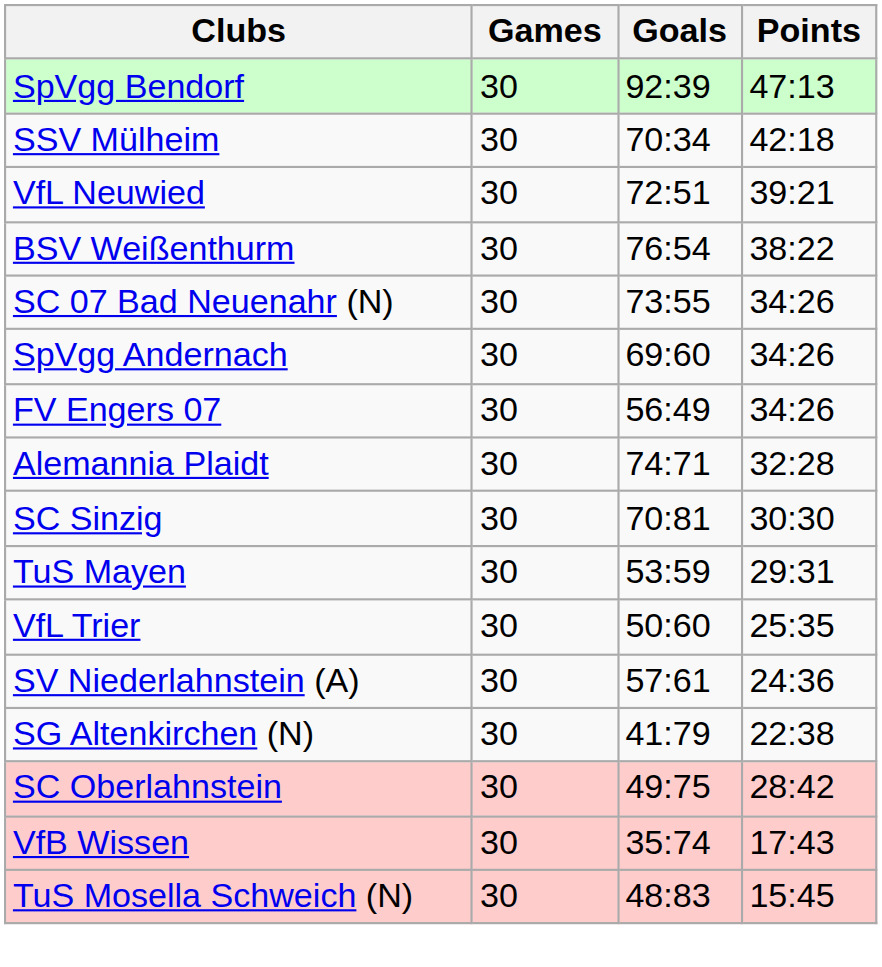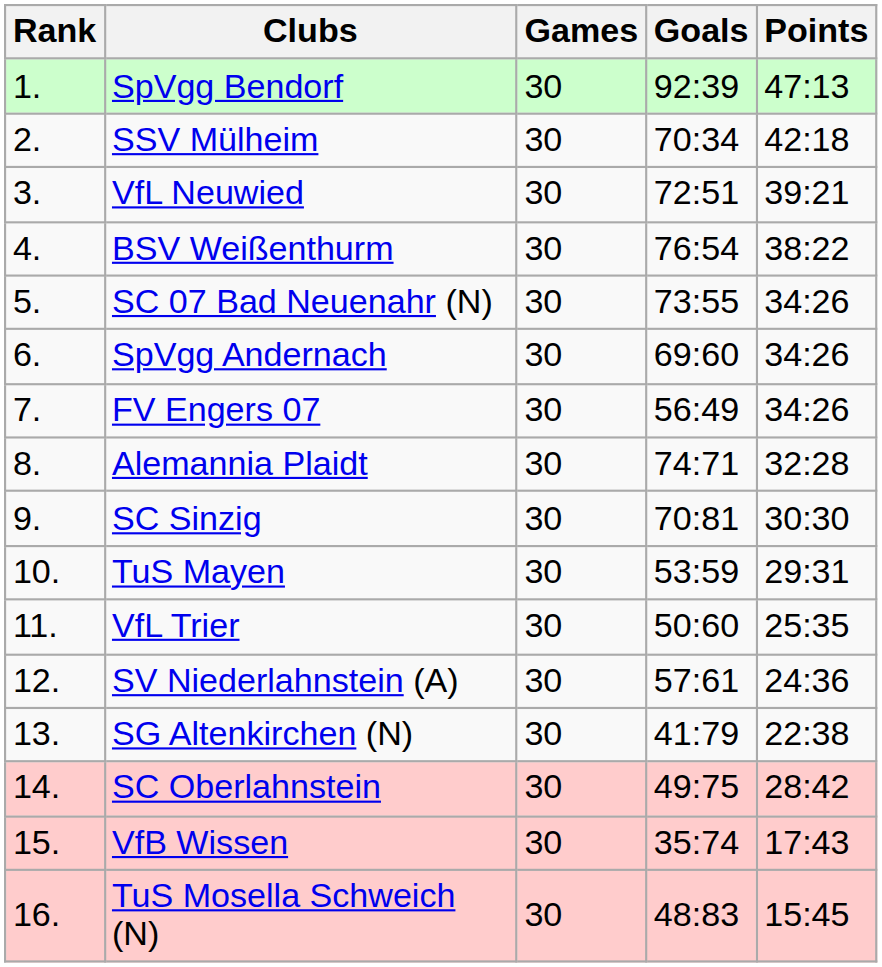 <table class="wikitable" style="width:410px;">
 <tr>
+<th>Rank</th>
 <th>Clubs</th>
 <th>Games</th>
 <th>Goals</th>
 <th>Points</th>
 </tr>
 <tr bgcolor="ccffcc">
+<td>1.</td>
 <td><a href='#'>SpVgg Bendorf</a></td>
 <td>30</td>
 <td>92:39</td>
 <td>47:13</td>
 </tr>
 <tr>
+<td>2.</td>
 <td><a href='#'>SSV Mülheim</a></td>
 <td>30</td>
 <td>70:34</td>
 <td>42:18</td>
 </tr>
 <tr>
+<td>3.</td>
 <td><a href='#'>VfL Neuwied</a></td>
 <td>30</td>
 <td>72:51</td>
 <td>39:21</td>
 </tr>
 <tr>
+<td>4.</td>
 <td><a href='#'>BSV Weißenthurm</a></td>
 <td>30</td>
 <td>76:54</td>
 <td>38:22</td>
 </tr>
 <tr>
+<td>5.</td>
 <td><a href='#'>SC 07 Bad Neuenahr</a> (N)</td>
 <td>30</td>
 <td>73:55</td>
 <td>34:26</td>
 </tr>
 <tr>
+<td>6.</td>
 <td><a href='#'>SpVgg Andernach</a></td>
 <td>30</td>
 <td>69:60</td>
 <td>34:26</td>
 </tr>
 <tr>
+<td>7.</td>
 <td><a href='#'>FV Engers 07</a></td>
 <td>30</td>
 <td>56:49</td>
 <td>34:26</td>
 </tr>
 <tr>
+<td>8.</td>
 <td><a href='#'>Alemannia Plaidt</a></td>
 <td>30</td>
 <td>74:71</td>
 <td>32:28</td>
 </tr>
 <tr>
+<td>9.</td>
 <td><a href='#'>SC Sinzig</a></td>
 <td>30</td>
 <td>70:81</td>
 <td>30:30</td>
 </tr>
 <tr>
+<td>10.</td>
 <td><a href='#'>TuS Mayen</a></td>
 <td>30</td>
 <td>53:59</td>
 <td>29:31</td>
 </tr>
 <tr>
+<td>11.</td>
 <td><a href='#'>VfL Trier</a></td>
 <td>30</td>
 <td>50:60</td>
 <td>25:35</td>
 </tr>
 <tr>
+<td>12.</td>
 <td><a href='#'>SV Niederlahnstein</a> (A)</td>
 <td>30</td>
 <td>57:61</td>
 <td>24:36</td>
 </tr>
 <tr>
+<td>13.</td>
 <td><a href='#'>SG Altenkirchen</a> (N)</td>
 <td>30</td>
 <td>41:79</td>
 <td>22:38</td>
 </tr>
 <tr bgcolor="#ffcccc">
+<td>14.</td>
 <td><a href='#'>SC Oberlahnstein</a></td>
 <td>30</td>
 <td>49:75</td>
 <td>28:42</td>
 </tr>
 <tr bgcolor="#ffcccc">
+<td>15.</td>
 <td><a href='#'>VfB Wissen</a></td>
 <td>30</td>
 <td>35:74</td>
 <td>17:43</td>
 </tr>
 <tr bgcolor="#ffcccc">
+<td>16.</td>
 <td><a href='#'>TuS Mosella Schweich</a> (N)</td>
 <td>30</td>
 <td>48:83</td>
 <td>15:45</td>
 </tr>
 </table>
